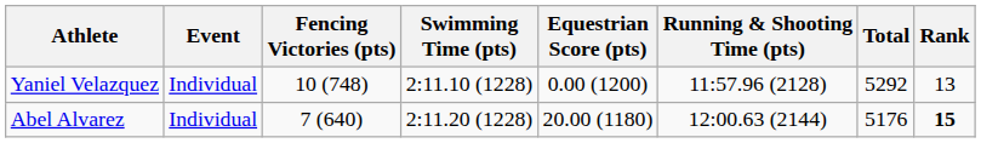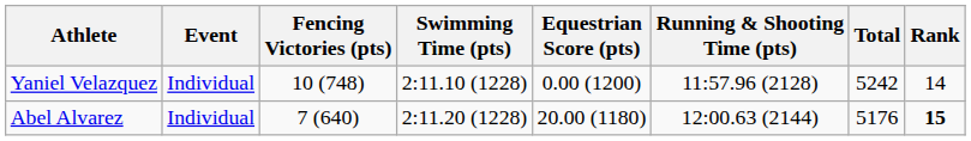 <table class="wikitable" style="font-size:90%">
 <tr>
 <th>Athlete</th>
 <th>Event</th>
 <th>Fencing<br>Victories (pts)</th>
 <th>Swimming<br>Time (pts)</th>
 <th>Equestrian<br>Score (pts)</th>
 <th>Running & Shooting<br>Time (pts)</th>
 <th>Total</th>
 <th>Rank</th>
 </tr>
 <tr>
 <td><a href='#'>Yaniel Velazquez</a></td>
 <td><a href='#'>Individual</a></td>
 <td align=center>10 (748)</td>
 <td align=center>2:11.10 (1228)</td>
 <td align=center>0.00 (1200)</td>
 <td align=center>11:57.96 (2128)</td>
-<td align=center>5292</td>
-<td align=center>13</td>
+<td align=center>5242</td>
+<td align=center>14</td>
 </tr>
 <tr>
 <td><a href='#'>Abel Alvarez</a></td>
 <td><a href='#'>Individual</a></td>
 <td align=center>7 (640)</td>
 <td align=center>2:11.20 (1228)</td>
 <td align=center>20.00 (1180)</td>
 <td align=center>12:00.63 (2144)</td>
 <td align=center>5176</td>
 <td align=center><strong>15</strong></td>
 </tr>
 </table>
